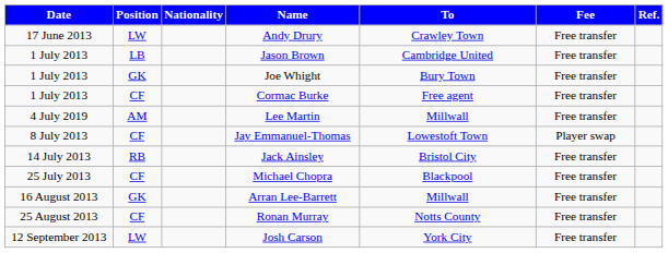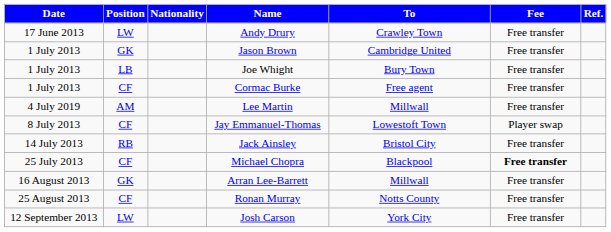 <table class="wikitable"  style="text-align:center; font-size:90%; ">
 <tr>
 <th style="background:blue; color:white; width:120px;">Date</th>
 <th style="background:blue; color:white; width:50px;">Position</th>
 <th style="background:blue; color:white; width:50px;">Nationality</th>
 <th style="background:blue; color:white; width:150px;">Name</th>
 <th style="background:blue; color:white; width:200px;">To</th>
 <th style="background:blue; color:white; width:110px;">Fee</th>
 <th style="background:blue; color:white; width:25px;">Ref.</th>
 </tr>
 <tr>
 <td>17 June 2013</td>
 <td><a href='#'>LW</a></td>
 <td></td>
 <td><a href='#'>Andy Drury</a></td>
 <td> <a href='#'>Crawley Town</a></td>
 <td>Free transfer</td>
 <td></td>
 </tr>
 <tr>
 <td>1 July 2013</td>
-<td><a href='#'>LB</a></td>
+<td><a href='#'>GK</a></td>
 <td></td>
 <td><a href='#'>Jason Brown</a></td>
 <td> <a href='#'>Cambridge United</a></td>
 <td>Free transfer</td>
 <td></td>
 </tr>
 <tr>
 <td>1 July 2013</td>
-<td><a href='#'>GK</a></td>
+<td><a href='#'>LB</a></td>
 <td></td>
 <td>Joe Whight</td>
 <td> <a href='#'>Bury Town</a></td>
 <td>Free transfer</td>
 <td></td>
 </tr>
 <tr>
 <td>1 July 2013</td>
 <td><a href='#'>CF</a></td>
 <td></td>
 <td><a href='#'>Cormac Burke</a></td>
 <td><a href='#'>Free agent</a></td>
 <td>Free transfer</td>
 <td></td>
 </tr>
 <tr>
 <td>4 July 2019</td>
 <td><a href='#'>AM</a></td>
 <td></td>
 <td><a href='#'>Lee Martin</a></td>
 <td> <a href='#'>Millwall</a></td>
 <td>Free transfer</td>
 <td></td>
 </tr>
 <tr>
 <td>8 July 2013</td>
 <td><a href='#'>CF</a></td>
 <td></td>
 <td><a href='#'>Jay Emmanuel-Thomas</a></td>
 <td> <a href='#'>Lowestoft Town</a></td>
 <td>Player swap</td>
 <td></td>
 </tr>
 <tr>
 <td>14 July 2013</td>
 <td><a href='#'>RB</a></td>
 <td></td>
 <td><a href='#'>Jack Ainsley</a></td>
 <td> <a href='#'>Bristol City</a></td>
 <td>Free transfer</td>
 <td></td>
 </tr>
 <tr>
 <td>25 July 2013</td>
 <td><a href='#'>CF</a></td>
 <td></td>
 <td><a href='#'>Michael Chopra</a></td>
 <td> <a href='#'>Blackpool</a></td>
-<td>Free transfer</td>
+<td><strong>Free transfer</strong></td>
 <td></td>
 </tr>
 <tr>
 <td>16 August 2013</td>
 <td><a href='#'>GK</a></td>
 <td></td>
 <td><a href='#'>Arran Lee-Barrett</a></td>
 <td> <a href='#'>Millwall</a></td>
 <td>Free transfer</td>
 <td></td>
 </tr>
 <tr>
 <td>25 August 2013</td>
 <td><a href='#'>CF</a></td>
 <td></td>
 <td><a href='#'>Ronan Murray</a></td>
 <td> <a href='#'>Notts County</a></td>
 <td>Free transfer</td>
 <td></td>
 </tr>
 <tr>
 <td>12 September 2013</td>
 <td><a href='#'>LW</a></td>
 <td></td>
 <td><a href='#'>Josh Carson</a></td>
 <td> <a href='#'>York City</a></td>
 <td>Free transfer</td>
 <td></td>
 </tr>
 </table>
